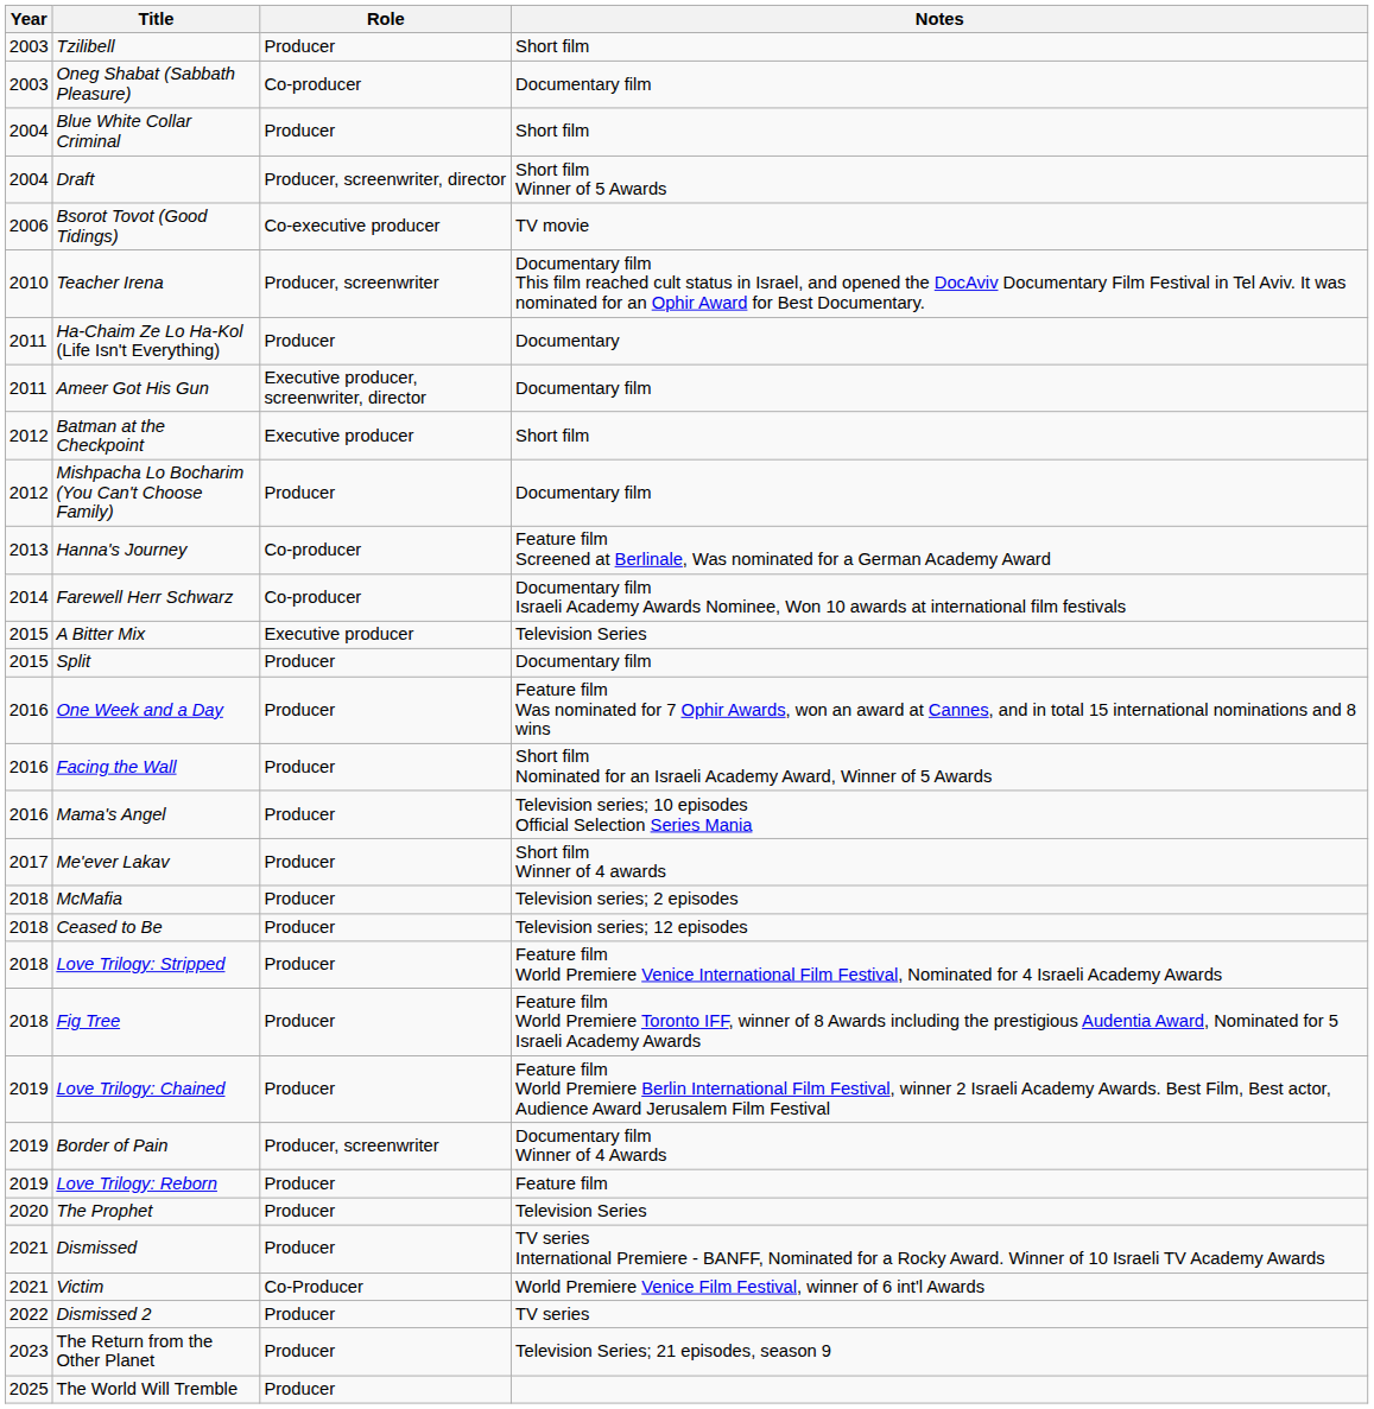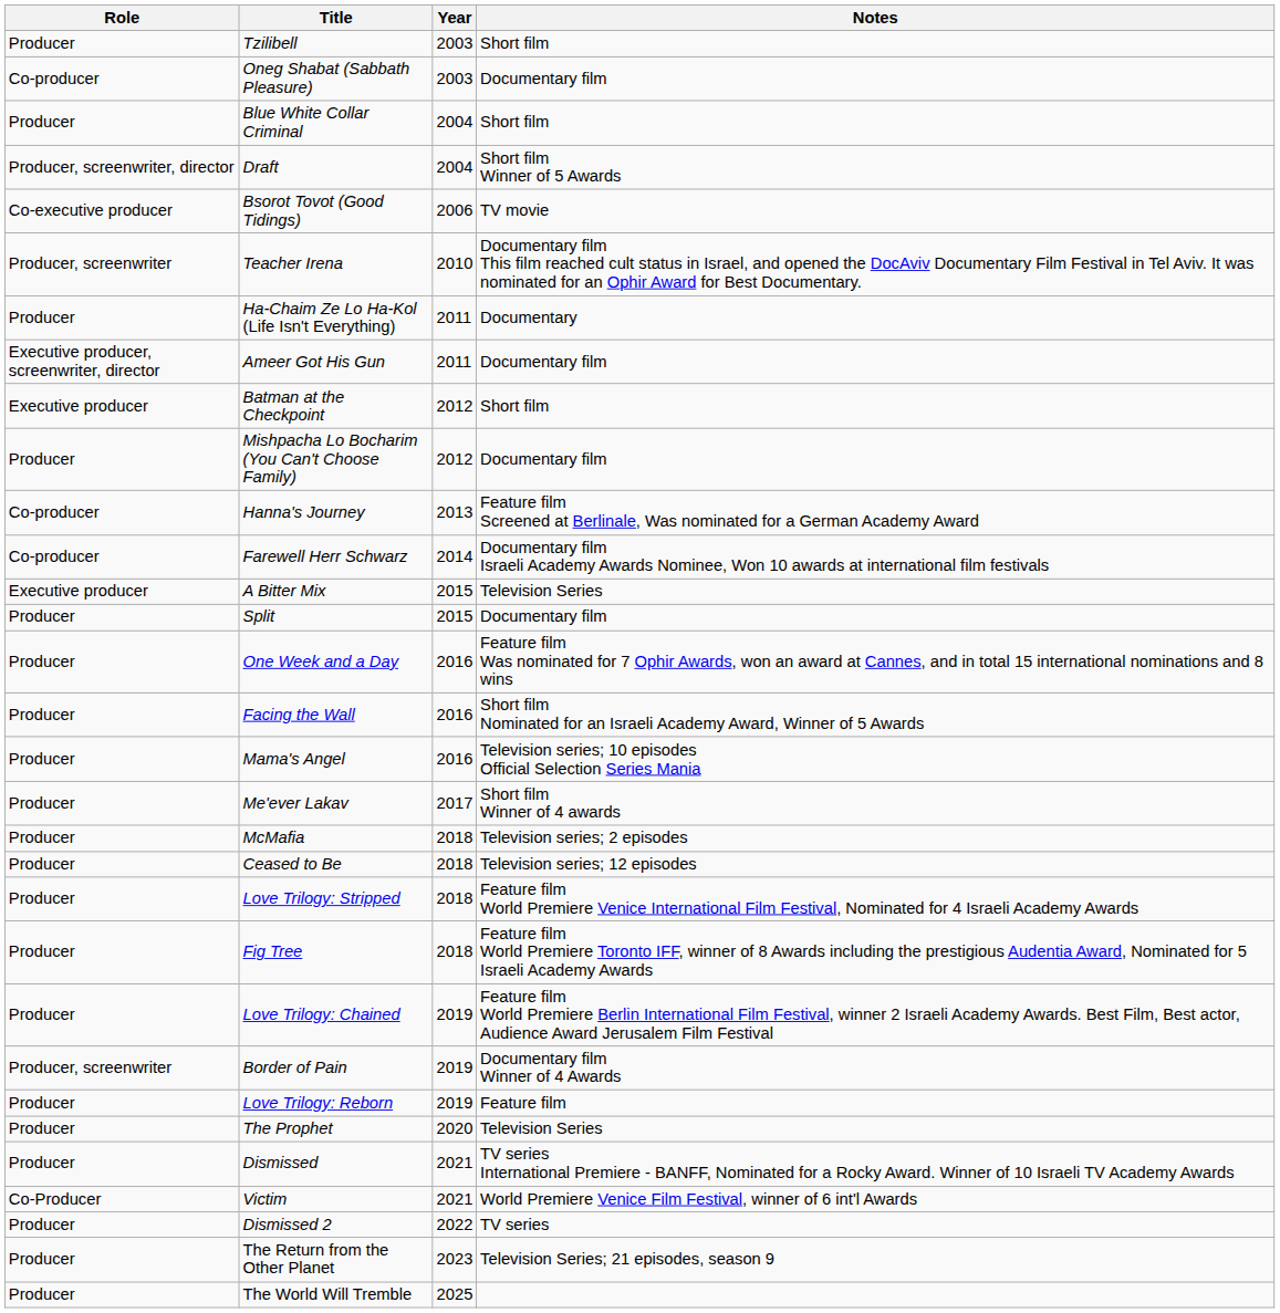 <table class="wikitable">
 <tr>
+<th>Role</th>
+<th>Title</th>
 <th>Year</th>
-<th>Title</th>
-<th>Role</th>
 <th>Notes</th>
 </tr>
 <tr>
+<td>Producer</td>
+<td><em>Tzilibell</em></td>
 <td>2003</td>
-<td><em>Tzilibell</em></td>
-<td>Producer</td>
 <td>Short film</td>
 </tr>
 <tr>
+<td>Co-producer</td>
+<td><em>Oneg Shabat (Sabbath Pleasure)</em></td>
 <td>2003</td>
-<td><em>Oneg Shabat (Sabbath Pleasure)</em></td>
-<td>Co-producer</td>
 <td>Documentary film</td>
 </tr>
 <tr>
+<td>Producer</td>
+<td><em>Blue White Collar Criminal</em></td>
 <td>2004</td>
-<td><em>Blue White Collar Criminal</em></td>
-<td>Producer</td>
 <td>Short film</td>
 </tr>
 <tr>
+<td>Producer, screenwriter, director</td>
+<td><em>Draft</em></td>
 <td>2004</td>
-<td><em>Draft</em></td>
-<td>Producer, screenwriter, director</td>
 <td>Short film<br>Winner of 5 Awards</td>
 </tr>
 <tr>
+<td>Co-executive producer</td>
+<td><em>Bsorot Tovot (Good Tidings)</em></td>
 <td>2006</td>
-<td><em>Bsorot Tovot (Good Tidings)</em></td>
-<td>Co-executive producer</td>
 <td>TV movie</td>
 </tr>
 <tr>
+<td>Producer, screenwriter</td>
+<td><em>Teacher Irena</em></td>
 <td>2010</td>
-<td><em>Teacher Irena</em></td>
-<td>Producer, screenwriter</td>
 <td>Documentary film<br>This film reached cult status in Israel, and opened the <a href='#'>DocAviv</a> Documentary Film Festival in Tel Aviv. It was nominated for an <a href='#'>Ophir Award</a> for Best Documentary.</td>
 </tr>
 <tr>
+<td>Producer</td>
+<td><em>Ha-Chaim Ze Lo Ha-Kol</em><br>(Life Isn't Everything)</td>
 <td>2011</td>
-<td><em>Ha-Chaim Ze Lo Ha-Kol</em><br>(Life Isn't Everything)</td>
-<td>Producer</td>
 <td>Documentary</td>
 </tr>
 <tr>
+<td>Executive producer, screenwriter, director</td>
+<td><em>Ameer Got His Gun</em></td>
 <td>2011</td>
-<td><em>Ameer Got His Gun</em></td>
-<td>Executive producer, screenwriter, director</td>
 <td>Documentary film</td>
 </tr>
 <tr>
+<td>Executive producer</td>
+<td><em>Batman at the Checkpoint</em></td>
 <td>2012</td>
-<td><em>Batman at the Checkpoint</em></td>
-<td>Executive producer</td>
 <td>Short film</td>
 </tr>
 <tr>
+<td>Producer</td>
+<td><em>Mishpacha Lo Bocharim</em><br><em>(You Can't Choose Family)</em></td>
 <td>2012</td>
-<td><em>Mishpacha Lo Bocharim</em><br><em>(You Can't Choose Family)</em></td>
-<td>Producer</td>
 <td>Documentary film</td>
 </tr>
 <tr>
+<td>Co-producer</td>
+<td><em>Hanna's Journey</em></td>
 <td>2013</td>
-<td><em>Hanna's Journey</em></td>
-<td>Co-producer</td>
 <td>Feature film<br>Screened at <a href='#'>Berlinale</a>, Was nominated for a German Academy Award</td>
 </tr>
 <tr>
+<td>Co-producer</td>
+<td><em>Farewell Herr Schwarz</em></td>
 <td>2014</td>
-<td><em>Farewell Herr Schwarz</em></td>
-<td>Co-producer</td>
 <td>Documentary film<br>Israeli Academy Awards Nominee, Won 10 awards at international film festivals</td>
 </tr>
 <tr>
+<td>Executive producer</td>
+<td><em>A Bitter Mix</em></td>
 <td>2015</td>
-<td><em>A Bitter Mix</em></td>
-<td>Executive producer</td>
 <td>Television Series</td>
 </tr>
 <tr>
+<td>Producer</td>
+<td><em>Split</em></td>
 <td>2015</td>
-<td><em>Split</em></td>
-<td>Producer</td>
 <td>Documentary film</td>
 </tr>
 <tr>
+<td>Producer</td>
+<td><em><a href='#'>One Week and a Day</a></em></td>
 <td>2016</td>
-<td><em><a href='#'>One Week and a Day</a></em></td>
-<td>Producer</td>
 <td>Feature film<br>Was nominated for 7 <a href='#'>Ophir Awards</a>, won an award at <a href='#'>Cannes</a>, and in total 15 international nominations and 8 wins</td>
 </tr>
 <tr>
+<td>Producer</td>
+<td><em><a href='#'>Facing the Wall</a></em></td>
 <td>2016</td>
-<td><em><a href='#'>Facing the Wall</a></em></td>
-<td>Producer</td>
 <td>Short film<br>Nominated for an Israeli Academy Award, Winner of 5 Awards</td>
 </tr>
 <tr>
+<td>Producer</td>
+<td><em>Mama's Angel</em></td>
 <td>2016</td>
-<td><em>Mama's Angel</em></td>
-<td>Producer</td>
 <td>Television series; 10 episodes<br>Official Selection <a href='#'>Series Mania</a></td>
 </tr>
 <tr>
+<td>Producer</td>
+<td><em>Me'ever Lakav</em></td>
 <td>2017</td>
-<td><em>Me'ever Lakav</em></td>
-<td>Producer</td>
 <td>Short film<br>Winner of 4 awards</td>
 </tr>
 <tr>
+<td>Producer</td>
+<td><em>McMafia</em></td>
 <td>2018</td>
-<td><em>McMafia</em></td>
-<td>Producer</td>
 <td>Television series; 2 episodes</td>
 </tr>
 <tr>
+<td>Producer</td>
+<td><em>Ceased to Be</em></td>
 <td>2018</td>
-<td><em>Ceased to Be</em></td>
-<td>Producer</td>
 <td>Television series; 12 episodes</td>
 </tr>
 <tr>
+<td>Producer</td>
+<td><em><a href='#'>Love Trilogy: Stripped</a></em></td>
 <td>2018</td>
-<td><em><a href='#'>Love Trilogy: Stripped</a></em></td>
-<td>Producer</td>
 <td>Feature film<br>World Premiere <a href='#'>Venice International Film Festival</a>, Nominated for 4 Israeli Academy Awards</td>
 </tr>
 <tr>
+<td>Producer</td>
+<td><em><a href='#'>Fig Tree</a></em></td>
 <td>2018</td>
-<td><em><a href='#'>Fig Tree</a></em></td>
-<td>Producer</td>
 <td>Feature film<br>World Premiere <a href='#'>Toronto IFF</a>, winner of 8 Awards including the prestigious <a href='#'>Audentia Award</a>, Nominated for 5 Israeli Academy Awards</td>
 </tr>
 <tr>
+<td>Producer</td>
+<td><em><a href='#'>Love Trilogy: Chained</a></em></td>
 <td>2019</td>
-<td><em><a href='#'>Love Trilogy: Chained</a></em></td>
-<td>Producer</td>
 <td>Feature film<br>World Premiere <a href='#'>Berlin International Film Festival</a>, winner 2 Israeli Academy Awards. Best Film, Best actor, Audience Award Jerusalem Film Festival</td>
 </tr>
 <tr>
+<td>Producer, screenwriter</td>
+<td><em>Border of Pain</em></td>
 <td>2019</td>
-<td><em>Border of Pain</em></td>
-<td>Producer, screenwriter</td>
 <td>Documentary film<br>Winner of 4 Awards</td>
 </tr>
 <tr>
+<td>Producer</td>
+<td><em><a href='#'>Love Trilogy: Reborn</a></em></td>
 <td>2019</td>
-<td><em><a href='#'>Love Trilogy: Reborn</a></em></td>
-<td>Producer</td>
 <td>Feature film</td>
 </tr>
 <tr>
+<td>Producer</td>
+<td><em>The Prophet</em></td>
 <td>2020</td>
-<td><em>The Prophet</em></td>
-<td>Producer</td>
 <td>Television Series</td>
 </tr>
 <tr>
+<td>Producer</td>
+<td><em>Dismissed</em></td>
 <td>2021</td>
-<td><em>Dismissed</em></td>
-<td>Producer</td>
 <td>TV series<br>International Premiere - BANFF, Nominated for a Rocky Award. Winner of 10 Israeli TV Academy Awards</td>
 </tr>
 <tr>
+<td>Co-Producer</td>
+<td><em>Victim</em></td>
 <td>2021</td>
-<td><em>Victim</em></td>
-<td>Co-Producer</td>
 <td>World Premiere <a href='#'>Venice Film Festival</a>, winner of 6 int'l Awards</td>
 </tr>
 <tr>
+<td>Producer</td>
+<td><em>Dismissed 2</em></td>
 <td>2022</td>
-<td><em>Dismissed 2</em></td>
-<td>Producer</td>
 <td>TV series</td>
 </tr>
 <tr>
+<td>Producer</td>
+<td>The Return from the Other Planet</td>
 <td>2023</td>
-<td>The Return from the Other Planet</td>
-<td>Producer</td>
 <td>Television Series; 21 episodes, season 9</td>
 </tr>
 <tr>
+<td>Producer</td>
+<td>The World Will Tremble</td>
 <td>2025</td>
-<td>The World Will Tremble</td>
-<td>Producer</td>
 <td></td>
 </tr>
 </table>
